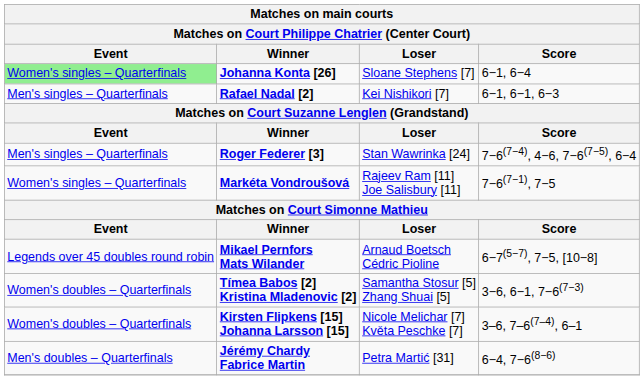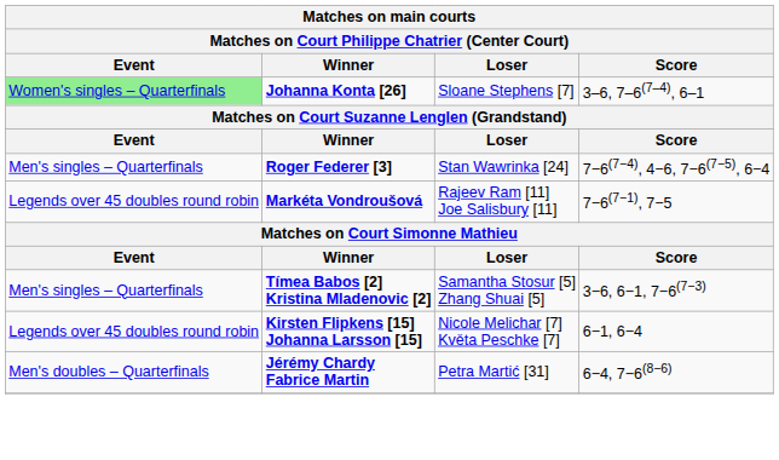 <table class="wikitable">
 <tr>
 <th colspan=4 style=white-space:nowrap>Matches on main courts</th>
 </tr>
 <tr>
 <th colspan=4>Matches on <a href='#'>Court Philippe Chatrier</a> (Center Court)</th>
 </tr>
 <tr>
 <th>Event</th>
 <th>Winner</th>
 <th>Loser</th>
 <th>Score</th>
 </tr>
 <tr>
 <td style="background: lightgreen;"><a href='#'>Women's singles – Quarterfinals</a></td>
 <td> <strong><a href='#'>Johanna Konta</a> [26]</strong></td>
 <td> <a href='#'>Sloane Stephens</a> [7]</td>
-<td>6−1, 6−4</td>
-</tr>
-<tr>
-<td><a href='#'>Men's singles – Quarterfinals</a></td>
-<td> <strong><a href='#'>Rafael Nadal</a> [2]</strong></td>
-<td> <a href='#'>Kei Nishikori</a> [7]</td>
-<td>6−1, 6−1, 6−3</td>
+<td>3–6, 7–6<sup>(7–4)</sup>, 6–1</td>
 </tr>
 <tr>
 <th colspan=4>Matches on <a href='#'>Court Suzanne Lenglen</a> (Grandstand)</th>
 </tr>
 <tr>
 <th>Event</th>
 <th>Winner</th>
 <th>Loser</th>
 <th>Score</th>
 </tr>
 <tr>
 <td><a href='#'>Men's singles – Quarterfinals</a></td>
 <td> <strong><a href='#'>Roger Federer</a> [3]</strong></td>
 <td> <a href='#'>Stan Wawrinka</a> [24]</td>
 <td>7−6<sup>(7−4)</sup>, 4−6, 7−6<sup>(7−5)</sup>, 6−4</td>
 </tr>
 <tr>
-<td><a href='#'>Women's singles – Quarterfinals</a></td>
+<td><a href='#'>Legends over 45 doubles round robin</a></td>
 <td> <strong><a href='#'>Markéta Vondroušová</a></strong></td>
 <td> <a href='#'>Rajeev Ram</a> [11] <br>  <a href='#'>Joe Salisbury</a> [11]</td>
 <td>7−6<sup>(7−1)</sup>, 7−5</td>
 </tr>
 <tr>
 <th colspan=4>Matches on <a href='#'>Court Simonne Mathieu</a></th>
 </tr>
 <tr>
 <th>Event</th>
 <th>Winner</th>
 <th>Loser</th>
 <th>Score</th>
 </tr>
 <tr>
-<td><a href='#'>Legends over 45 doubles round robin</a></td>
-<td><strong> <a href='#'>Mikael Pernfors</a> <br>  <a href='#'>Mats Wilander</a></strong></td>
-<td> <a href='#'>Arnaud Boetsch</a> <br>  <a href='#'>Cédric Pioline</a></td>
-<td>6−7<sup>(5−7)</sup>, 7−5, [10−8]</td>
-</tr>
-<tr>
-<td><a href='#'>Women's doubles – Quarterfinals</a></td>
+<td><a href='#'>Men's singles – Quarterfinals</a></td>
 <td><strong> <a href='#'>Tímea Babos</a> [2] <br>  <a href='#'>Kristina Mladenovic</a> [2]</strong></td>
 <td> <a href='#'>Samantha Stosur</a> [5] <br>  <a href='#'>Zhang Shuai</a> [5]</td>
 <td>3−6, 6−1, 7−6<sup>(7−3)</sup></td>
 </tr>
 <tr>
-<td><a href='#'>Women's doubles – Quarterfinals</a></td>
+<td><a href='#'>Legends over 45 doubles round robin</a></td>
 <td><strong> <a href='#'>Kirsten Flipkens</a> [15] <br>  <a href='#'>Johanna Larsson</a> [15]</strong></td>
 <td> <a href='#'>Nicole Melichar</a> [7] <br>  <a href='#'>Květa Peschke</a> [7]</td>
-<td>3–6, 7–6<sup>(7–4)</sup>, 6–1</td>
+<td>6−1, 6−4</td>
 </tr>
 <tr>
 <td><a href='#'>Men's doubles – Quarterfinals</a></td>
 <td><strong> <a href='#'>Jérémy Chardy</a> <br>  <a href='#'>Fabrice Martin</a></strong></td>
 <td> <a href='#'>Petra Martić</a> [31]</td>
 <td>6−4, 7−6<sup>(8−6)</sup></td>
 </tr>
 <tr>
 </tr>
 </table>
